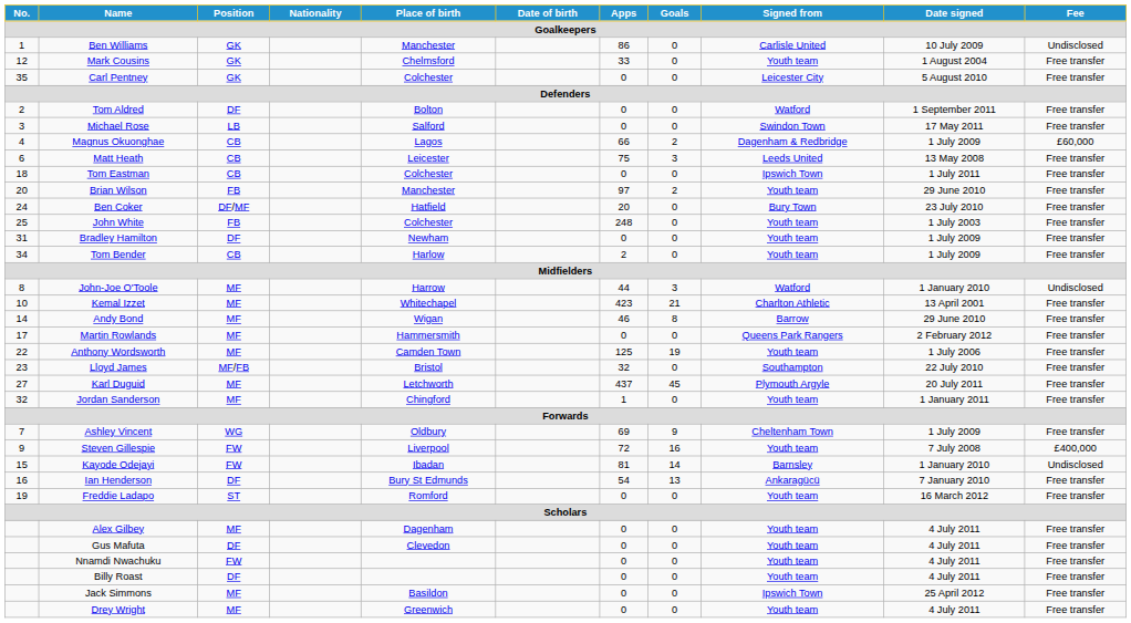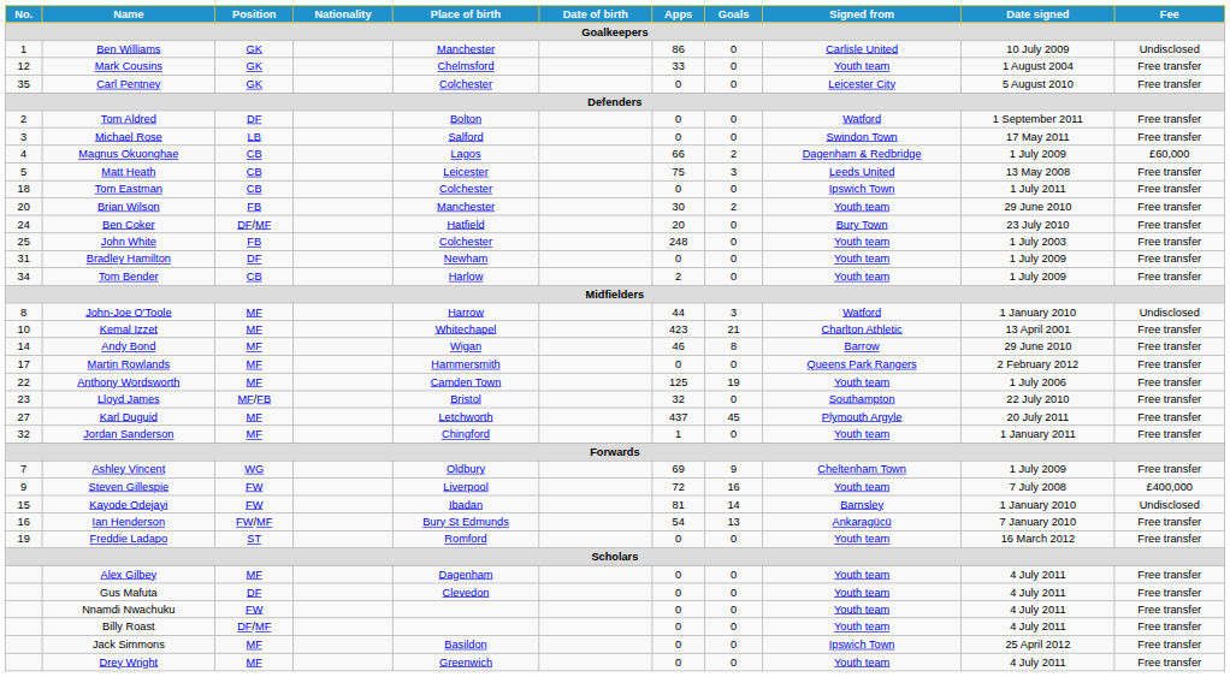 <table class="wikitable" style="text-align:center; font-size:90%; width:100%;">
 <tr>
 <th style="background:#2191CC; color:white; border:1px solid #F7C408; text-align:center;">No.</th>
 <th style="background:#2191CC; color:white; border:1px solid #F7C408; text-align:center;">Name</th>
 <th style="background:#2191CC; color:white; border:1px solid #F7C408; text-align:center;">Position</th>
 <th style="background:#2191CC; color:white; border:1px solid #F7C408; text-align:center;">Nationality</th>
 <th style="background:#2191CC; color:white; border:1px solid #F7C408; text-align:center;">Place of birth</th>
 <th style="background:#2191CC; color:white; border:1px solid #F7C408; text-align:center;">Date of birth</th>
 <th style="background:#2191CC; color:white; border:1px solid #F7C408; text-align:center;">Apps</th>
 <th style="background:#2191CC; color:white; border:1px solid #F7C408; text-align:center;">Goals</th>
 <th style="background:#2191CC; color:white; border:1px solid #F7C408; text-align:center;">Signed from</th>
 <th style="background:#2191CC; color:white; border:1px solid #F7C408; text-align:center;">Date signed</th>
 <th style="background:#2191CC; color:white; border:1px solid #F7C408; text-align:center;">Fee</th>
 </tr>
 <tr>
 <th colspan="13" style="background:#dcdcdc; text-align:center;">Goalkeepers</th>
 </tr>
 <tr>
 <td>1</td>
 <td><a href='#'>Ben Williams</a></td>
 <td><a href='#'>GK</a></td>
 <td></td>
 <td><a href='#'>Manchester</a></td>
 <td></td>
 <td>86</td>
 <td>0</td>
 <td> <a href='#'>Carlisle United</a></td>
 <td>10 July 2009</td>
 <td>Undisclosed</td>
 </tr>
 <tr>
 <td>12</td>
 <td><a href='#'>Mark Cousins</a></td>
 <td><a href='#'>GK</a></td>
 <td></td>
 <td><a href='#'>Chelmsford</a></td>
 <td></td>
 <td>33</td>
 <td>0</td>
 <td><a href='#'>Youth team</a></td>
 <td>1 August 2004</td>
 <td>Free transfer</td>
 </tr>
 <tr>
 <td>35</td>
 <td><a href='#'>Carl Pentney</a></td>
 <td><a href='#'>GK</a></td>
 <td></td>
 <td><a href='#'>Colchester</a></td>
 <td></td>
 <td>0</td>
 <td>0</td>
 <td> <a href='#'>Leicester City</a></td>
 <td>5 August 2010</td>
 <td>Free transfer</td>
 </tr>
 <tr>
 <th colspan="13" style="background:#dcdcdc; text-align:center;">Defenders</th>
 </tr>
 <tr>
 <td>2</td>
 <td><a href='#'>Tom Aldred</a></td>
 <td><a href='#'>DF</a></td>
 <td></td>
 <td> <a href='#'>Bolton</a></td>
 <td></td>
 <td>0</td>
 <td>0</td>
 <td> <a href='#'>Watford</a></td>
 <td>1 September 2011</td>
 <td>Free transfer</td>
 </tr>
 <tr>
 <td>3</td>
 <td><a href='#'>Michael Rose</a></td>
 <td><a href='#'>LB</a></td>
 <td></td>
 <td><a href='#'>Salford</a></td>
 <td></td>
 <td>0</td>
 <td>0</td>
 <td> <a href='#'>Swindon Town</a></td>
 <td>17 May 2011</td>
 <td>Free transfer</td>
 </tr>
 <tr>
 <td>4</td>
 <td><a href='#'>Magnus Okuonghae</a></td>
 <td><a href='#'>CB</a></td>
 <td></td>
 <td> <a href='#'>Lagos</a></td>
 <td></td>
 <td>66</td>
 <td>2</td>
 <td> <a href='#'>Dagenham & Redbridge</a></td>
 <td>1 July 2009</td>
 <td>£60,000</td>
 </tr>
 <tr>
-<td>6</td>
+<td>5</td>
 <td><a href='#'>Matt Heath</a></td>
 <td><a href='#'>CB</a></td>
 <td></td>
 <td><a href='#'>Leicester</a></td>
 <td></td>
 <td>75</td>
 <td>3</td>
 <td> <a href='#'>Leeds United</a></td>
 <td>13 May 2008</td>
 <td>Free transfer</td>
 </tr>
 <tr>
 <td>18</td>
 <td><a href='#'>Tom Eastman</a></td>
 <td><a href='#'>CB</a></td>
 <td></td>
 <td><a href='#'>Colchester</a></td>
 <td></td>
 <td>0</td>
 <td>0</td>
 <td> <a href='#'>Ipswich Town</a></td>
 <td>1 July 2011</td>
 <td>Free transfer</td>
 </tr>
 <tr>
 <td>20</td>
 <td><a href='#'>Brian Wilson</a></td>
 <td><a href='#'>FB</a></td>
 <td></td>
 <td><a href='#'>Manchester</a></td>
 <td></td>
-<td>97</td>
+<td>30</td>
 <td>2</td>
 <td><a href='#'>Youth team</a></td>
 <td>29 June 2010</td>
 <td>Free transfer</td>
 </tr>
 <tr>
 <td>24</td>
 <td><a href='#'>Ben Coker</a></td>
 <td><a href='#'>DF</a>/<a href='#'>MF</a></td>
 <td></td>
 <td><a href='#'>Hatfield</a></td>
 <td></td>
 <td>20</td>
 <td>0</td>
 <td> <a href='#'>Bury Town</a></td>
 <td>23 July 2010</td>
 <td>Free transfer</td>
 </tr>
 <tr>
 <td>25</td>
 <td><a href='#'>John White</a></td>
 <td><a href='#'>FB</a></td>
 <td></td>
 <td><a href='#'>Colchester</a></td>
 <td></td>
 <td>248</td>
 <td>0</td>
 <td><a href='#'>Youth team</a></td>
 <td>1 July 2003</td>
 <td>Free transfer</td>
 </tr>
 <tr>
 <td>31</td>
 <td><a href='#'>Bradley Hamilton</a></td>
 <td><a href='#'>DF</a></td>
 <td></td>
 <td><a href='#'>Newham</a></td>
 <td></td>
 <td>0</td>
 <td>0</td>
 <td><a href='#'>Youth team</a></td>
 <td>1 July 2009</td>
 <td>Free transfer</td>
 </tr>
 <tr>
 <td>34</td>
 <td><a href='#'>Tom Bender</a></td>
 <td><a href='#'>CB</a></td>
 <td></td>
 <td><a href='#'>Harlow</a></td>
 <td></td>
 <td>2</td>
 <td>0</td>
 <td><a href='#'>Youth team</a></td>
 <td>1 July 2009</td>
 <td>Free transfer</td>
 </tr>
 <tr>
 <th colspan="13" style="background:#dcdcdc; text-align:center;">Midfielders</th>
 </tr>
 <tr>
 <td>8</td>
 <td><a href='#'>John-Joe O'Toole</a></td>
 <td><a href='#'>MF</a></td>
 <td></td>
 <td> <a href='#'>Harrow</a></td>
 <td></td>
 <td>44</td>
 <td>3</td>
 <td> <a href='#'>Watford</a></td>
 <td>1 January 2010</td>
 <td>Undisclosed</td>
 </tr>
 <tr>
 <td>10</td>
 <td><a href='#'>Kemal Izzet</a></td>
 <td><a href='#'>MF</a></td>
 <td></td>
 <td><a href='#'>Whitechapel</a></td>
 <td></td>
 <td>423</td>
 <td>21</td>
 <td> <a href='#'>Charlton Athletic</a></td>
 <td>13 April 2001</td>
 <td>Free transfer</td>
 </tr>
 <tr>
 <td>14</td>
 <td><a href='#'>Andy Bond</a></td>
 <td><a href='#'>MF</a></td>
 <td></td>
 <td><a href='#'>Wigan</a></td>
 <td></td>
 <td>46</td>
 <td>8</td>
 <td> <a href='#'>Barrow</a></td>
 <td>29 June 2010</td>
 <td>Free transfer</td>
 </tr>
 <tr>
 <td>17</td>
 <td><a href='#'>Martin Rowlands</a></td>
 <td><a href='#'>MF</a></td>
 <td></td>
 <td> <a href='#'>Hammersmith</a></td>
 <td></td>
 <td>0</td>
 <td>0</td>
 <td> <a href='#'>Queens Park Rangers</a></td>
 <td>2 February 2012</td>
 <td>Free transfer</td>
 </tr>
 <tr>
 <td>22</td>
 <td><a href='#'>Anthony Wordsworth</a></td>
 <td><a href='#'>MF</a></td>
 <td></td>
 <td><a href='#'>Camden Town</a></td>
 <td></td>
 <td>125</td>
 <td>19</td>
 <td><a href='#'>Youth team</a></td>
 <td>1 July 2006</td>
 <td>Free transfer</td>
 </tr>
 <tr>
 <td>23</td>
 <td><a href='#'>Lloyd James</a></td>
 <td><a href='#'>MF</a>/<a href='#'>FB</a></td>
 <td></td>
 <td> <a href='#'>Bristol</a></td>
 <td></td>
 <td>32</td>
 <td>0</td>
 <td> <a href='#'>Southampton</a></td>
 <td>22 July 2010</td>
 <td>Free transfer</td>
 </tr>
 <tr>
 <td>27</td>
 <td><a href='#'>Karl Duguid</a></td>
 <td><a href='#'>MF</a></td>
 <td></td>
 <td><a href='#'>Letchworth</a></td>
 <td></td>
 <td>437</td>
 <td>45</td>
 <td> <a href='#'>Plymouth Argyle</a></td>
 <td>20 July 2011</td>
 <td>Free transfer</td>
 </tr>
 <tr>
 <td>32</td>
 <td><a href='#'>Jordan Sanderson</a></td>
 <td><a href='#'>MF</a></td>
 <td></td>
 <td><a href='#'>Chingford</a></td>
 <td></td>
 <td>1</td>
 <td>0</td>
 <td><a href='#'>Youth team</a></td>
 <td>1 January 2011</td>
 <td>Free transfer</td>
 </tr>
 <tr>
 <th colspan="13" style="background:#dcdcdc; text-align:center;">Forwards</th>
 </tr>
 <tr>
 <td>7</td>
 <td><a href='#'>Ashley Vincent</a></td>
 <td><a href='#'>WG</a></td>
 <td></td>
 <td><a href='#'>Oldbury</a></td>
 <td></td>
 <td>69</td>
 <td>9</td>
 <td> <a href='#'>Cheltenham Town</a></td>
 <td>1 July 2009</td>
 <td>Free transfer</td>
 </tr>
 <tr>
 <td>9</td>
 <td><a href='#'>Steven Gillespie</a></td>
 <td><a href='#'>FW</a></td>
 <td></td>
 <td><a href='#'>Liverpool</a></td>
 <td></td>
 <td>72</td>
 <td>16</td>
 <td><a href='#'>Youth team</a></td>
 <td>7 July 2008</td>
 <td>£400,000</td>
 </tr>
 <tr>
 <td>15</td>
 <td><a href='#'>Kayode Odejayi</a></td>
 <td><a href='#'>FW</a></td>
 <td></td>
 <td><a href='#'>Ibadan</a></td>
 <td></td>
 <td>81</td>
 <td>14</td>
 <td> <a href='#'>Barnsley</a></td>
 <td>1 January 2010</td>
 <td>Undisclosed</td>
 </tr>
 <tr>
 <td>16</td>
 <td><a href='#'>Ian Henderson</a></td>
-<td><a href='#'>DF</a></td>
+<td><a href='#'>FW</a>/<a href='#'>MF</a></td>
 <td></td>
 <td><a href='#'>Bury St Edmunds</a></td>
 <td></td>
 <td>54</td>
 <td>13</td>
 <td> <a href='#'>Ankaragücü</a></td>
 <td>7 January 2010</td>
 <td>Free transfer</td>
 </tr>
 <tr>
 <td>19</td>
 <td><a href='#'>Freddie Ladapo</a></td>
 <td><a href='#'>ST</a></td>
 <td></td>
 <td><a href='#'>Romford</a></td>
 <td></td>
 <td>0</td>
 <td>0</td>
 <td><a href='#'>Youth team</a></td>
 <td>16 March 2012</td>
 <td>Free transfer</td>
 </tr>
 <tr>
 <th colspan="13" style="background:#dcdcdc; text-align:center;">Scholars</th>
 </tr>
 <tr>
 <td></td>
 <td><a href='#'>Alex Gilbey</a></td>
 <td><a href='#'>MF</a></td>
 <td></td>
 <td><a href='#'>Dagenham</a></td>
 <td></td>
 <td>0</td>
 <td>0</td>
 <td><a href='#'>Youth team</a></td>
 <td>4 July 2011</td>
 <td>Free transfer</td>
 </tr>
 <tr>
 <td></td>
 <td>Gus Mafuta</td>
 <td><a href='#'>DF</a></td>
 <td></td>
 <td><a href='#'>Clevedon</a></td>
 <td></td>
 <td>0</td>
 <td>0</td>
 <td><a href='#'>Youth team</a></td>
 <td>4 July 2011</td>
 <td>Free transfer</td>
 </tr>
 <tr>
 <td></td>
 <td>Nnamdi Nwachuku</td>
 <td><a href='#'>FW</a></td>
 <td></td>
 <td></td>
 <td></td>
 <td>0</td>
 <td>0</td>
 <td><a href='#'>Youth team</a></td>
 <td>4 July 2011</td>
 <td>Free transfer</td>
 </tr>
 <tr>
 <td></td>
 <td>Billy Roast</td>
-<td><a href='#'>DF</a></td>
+<td><a href='#'>DF</a>/<a href='#'>MF</a></td>
 <td></td>
 <td></td>
 <td></td>
 <td>0</td>
 <td>0</td>
 <td><a href='#'>Youth team</a></td>
 <td>4 July 2011</td>
 <td>Free transfer</td>
 </tr>
 <tr>
 <td></td>
 <td>Jack Simmons</td>
 <td><a href='#'>MF</a></td>
 <td></td>
 <td> <a href='#'>Basildon</a></td>
 <td></td>
 <td>0</td>
 <td>0</td>
 <td> <a href='#'>Ipswich Town</a></td>
 <td>25 April 2012</td>
 <td>Free transfer</td>
 </tr>
 <tr>
 <td></td>
 <td><a href='#'>Drey Wright</a></td>
 <td><a href='#'>MF</a></td>
 <td></td>
 <td><a href='#'>Greenwich</a></td>
 <td></td>
 <td>0</td>
 <td>0</td>
 <td><a href='#'>Youth team</a></td>
 <td>4 July 2011</td>
 <td>Free transfer</td>
 </tr>
 </table>
